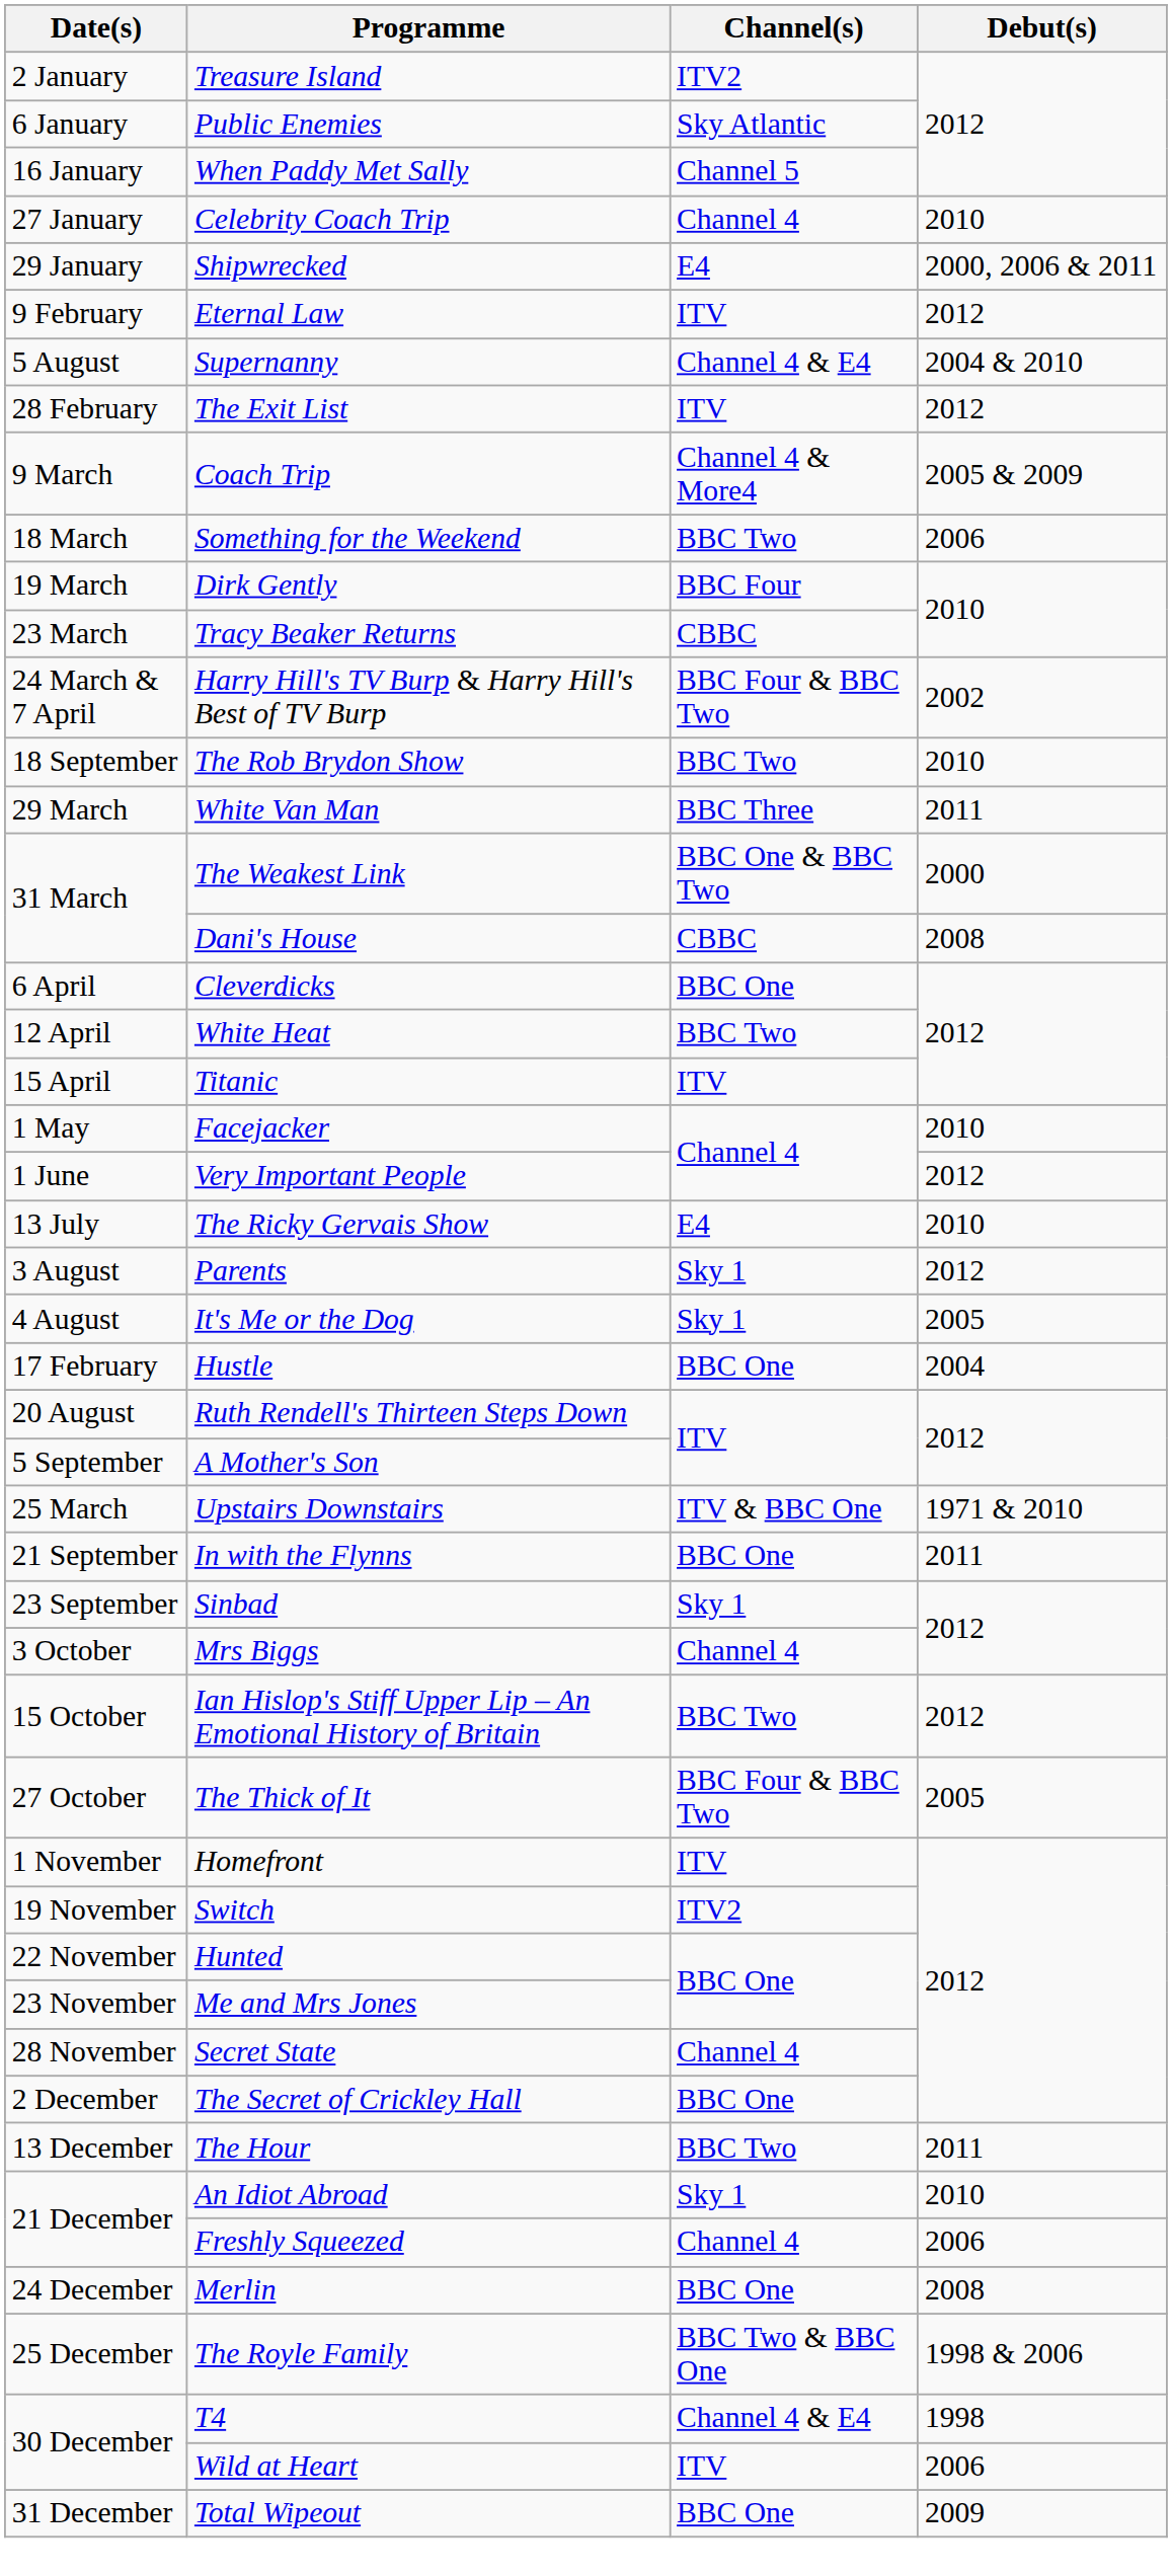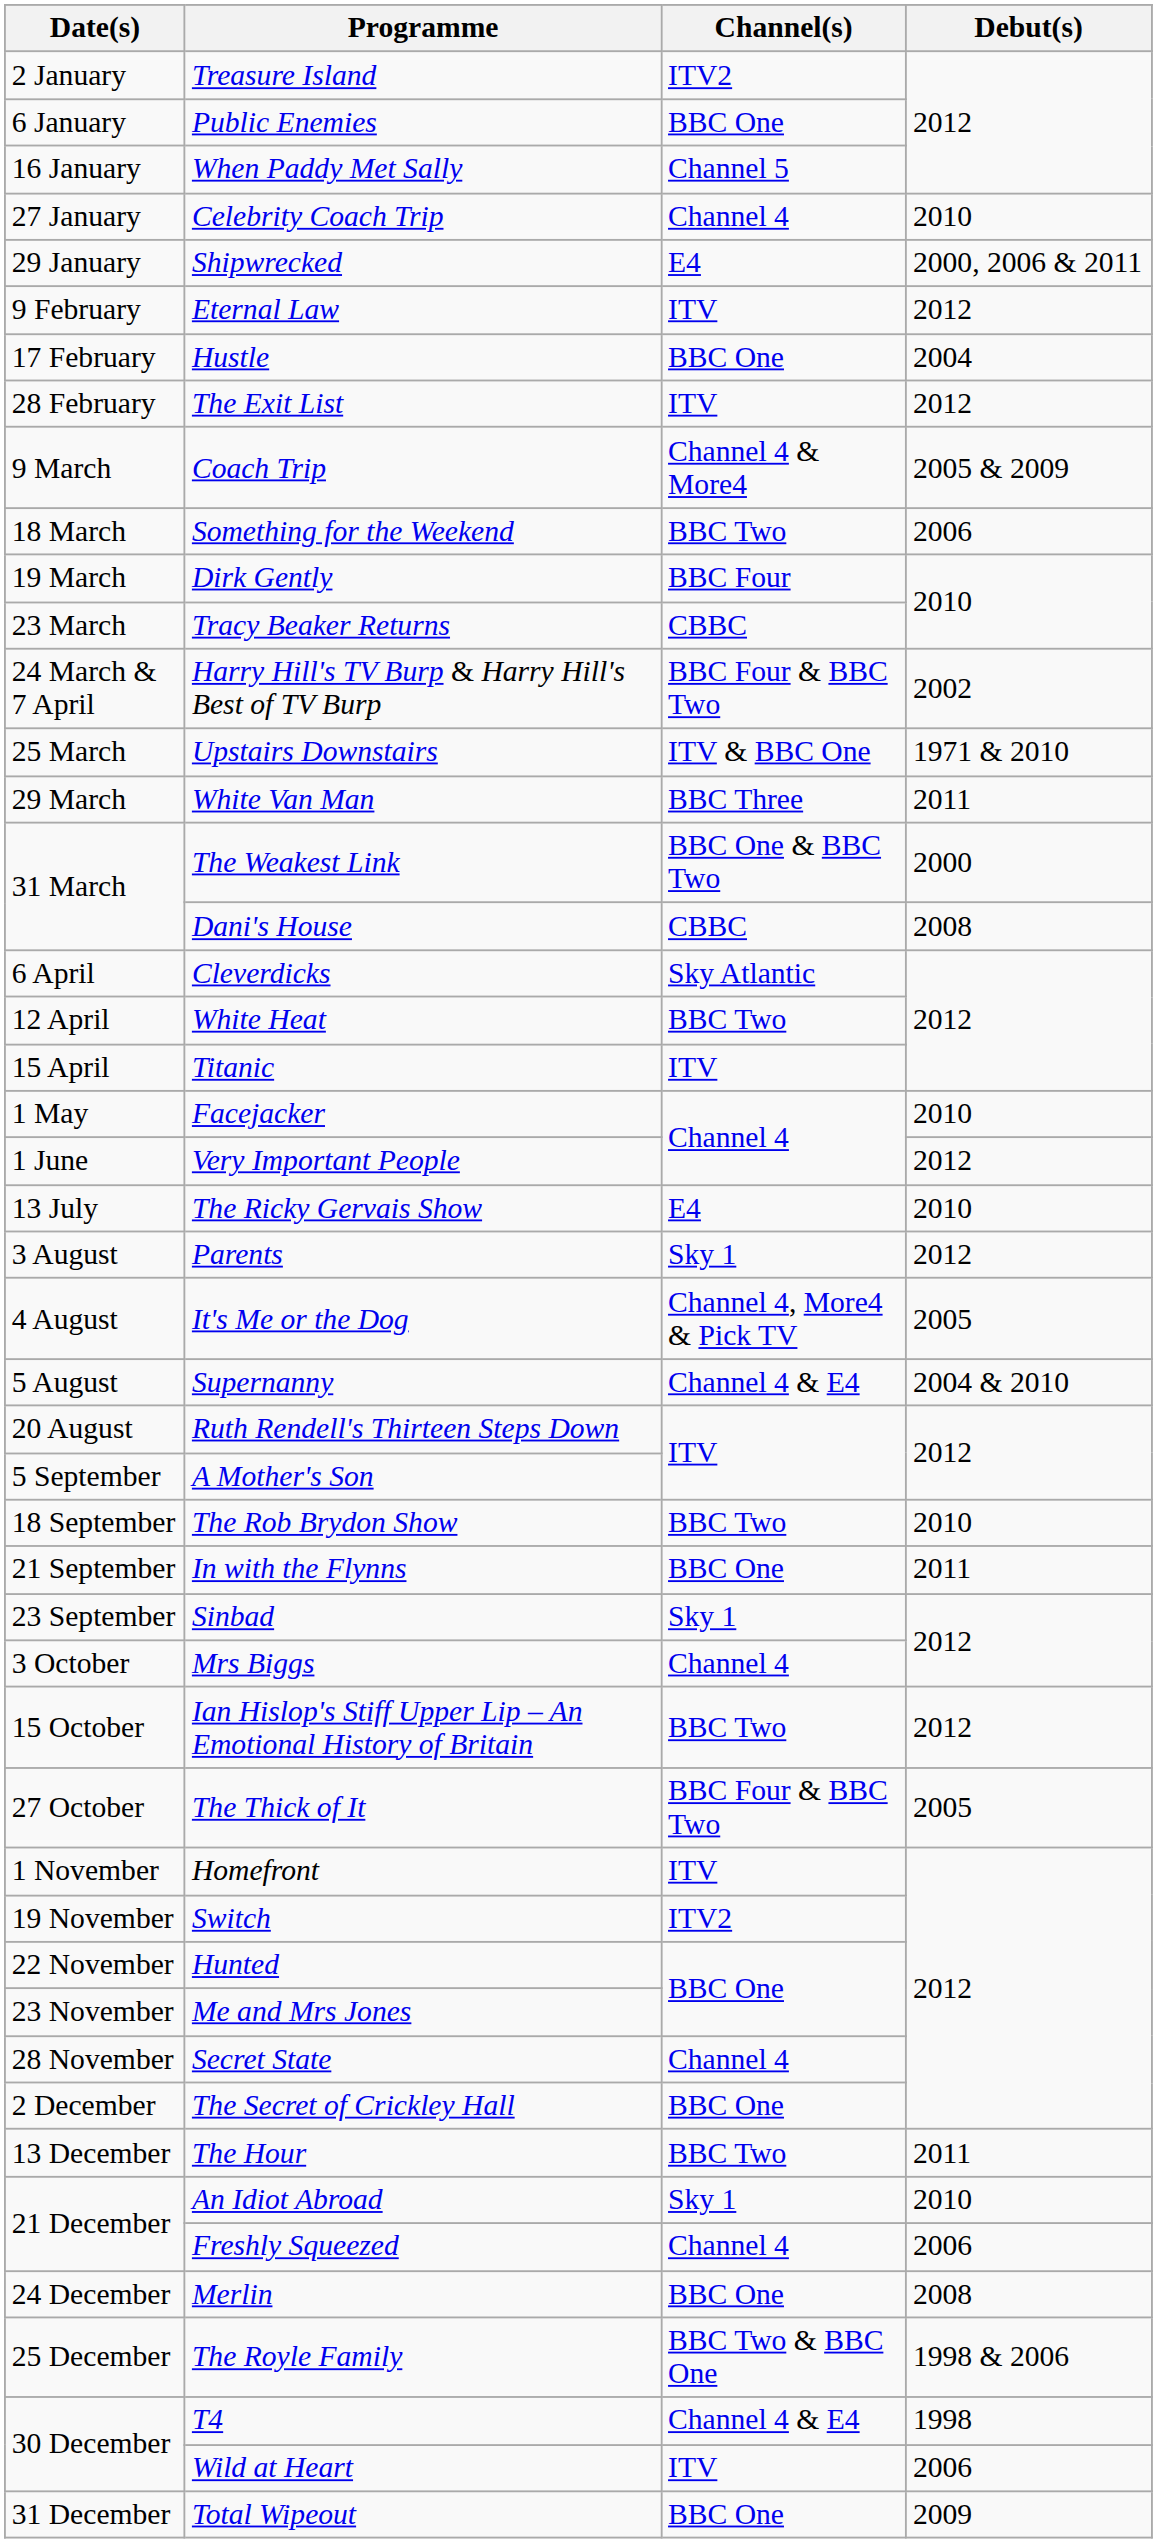 <table class="wikitable">
 <tr>
 <th width=90>Date(s)</th>
 <th width=250>Programme</th>
 <th width=125>Channel(s)</th>
 <th width=125>Debut(s)</th>
 </tr>
 <tr>
 <td>2 January</td>
 <td><em><a href='#'>Treasure Island</a></em></td>
 <td><a href='#'>ITV2</a></td>
 <td rowspan="3">2012</td>
 </tr>
 <tr>
 <td>6 January</td>
 <td><em><a href='#'>Public Enemies</a></em></td>
-<td><a href='#'>Sky Atlantic</a></td>
+<td><a href='#'>BBC One</a></td>
 </tr>
 <tr>
 <td>16 January</td>
 <td><em><a href='#'>When Paddy Met Sally</a></em></td>
 <td><a href='#'>Channel 5</a></td>
 </tr>
 <tr>
 <td>27 January</td>
 <td><em><a href='#'>Celebrity Coach Trip</a></em></td>
 <td><a href='#'>Channel 4</a></td>
 <td>2010</td>
 </tr>
 <tr>
 <td>29 January</td>
 <td><em><a href='#'>Shipwrecked</a></em></td>
 <td><a href='#'>E4</a></td>
 <td>2000, 2006 & 2011</td>
 </tr>
 <tr>
 <td>9 February</td>
 <td><em><a href='#'>Eternal Law</a></em></td>
 <td><a href='#'>ITV</a></td>
 <td>2012</td>
 </tr>
 <tr>
-<td>5 August</td>
-<td><em><a href='#'>Supernanny</a></em></td>
-<td><a href='#'>Channel 4</a> & <a href='#'>E4</a></td>
-<td>2004 & 2010</td>
+<td>17 February</td>
+<td><em><a href='#'>Hustle</a></em></td>
+<td><a href='#'>BBC One</a></td>
+<td>2004</td>
 </tr>
 <tr>
 <td>28 February</td>
 <td><em><a href='#'>The Exit List</a></em></td>
 <td><a href='#'>ITV</a></td>
 <td>2012</td>
 </tr>
 <tr>
 <td>9 March</td>
 <td><em><a href='#'>Coach Trip</a></em></td>
 <td><a href='#'>Channel 4</a> & <a href='#'>More4</a></td>
 <td>2005 & 2009</td>
 </tr>
 <tr>
 <td>18 March</td>
 <td><em><a href='#'>Something for the Weekend</a></em></td>
 <td><a href='#'>BBC Two</a></td>
 <td>2006</td>
 </tr>
 <tr>
 <td>19 March</td>
 <td><em><a href='#'>Dirk Gently</a></em></td>
 <td><a href='#'>BBC Four</a></td>
 <td rowspan="2">2010</td>
 </tr>
 <tr>
 <td>23 March</td>
 <td><em><a href='#'>Tracy Beaker Returns</a></em></td>
 <td><a href='#'>CBBC</a></td>
 </tr>
 <tr>
 <td>24 March & 7 April</td>
 <td><em><a href='#'>Harry Hill's TV Burp</a></em> & <em>Harry Hill's Best of TV Burp</em></td>
 <td><a href='#'>BBC Four</a> & <a href='#'>BBC Two</a></td>
 <td>2002</td>
 </tr>
 <tr>
-<td>18 September</td>
-<td><em><a href='#'>The Rob Brydon Show</a></em></td>
-<td><a href='#'>BBC Two</a></td>
-<td>2010</td>
+<td>25 March</td>
+<td><em><a href='#'>Upstairs Downstairs</a></em></td>
+<td><a href='#'>ITV</a> & <a href='#'>BBC One</a></td>
+<td>1971 & 2010</td>
 </tr>
 <tr>
 <td>29 March</td>
 <td><em><a href='#'>White Van Man</a></em></td>
 <td><a href='#'>BBC Three</a></td>
 <td>2011</td>
 </tr>
 <tr>
 <td rowspan="2">31 March</td>
 <td><em><a href='#'>The Weakest Link</a></em></td>
 <td><a href='#'>BBC One</a> & <a href='#'>BBC Two</a></td>
 <td>2000</td>
 </tr>
 <tr>
 <td><em><a href='#'>Dani's House</a></em></td>
 <td><a href='#'>CBBC</a></td>
 <td>2008</td>
 </tr>
 <tr>
 <td>6 April</td>
 <td><em><a href='#'>Cleverdicks</a></em></td>
-<td><a href='#'>BBC One</a></td>
+<td><a href='#'>Sky Atlantic</a></td>
 <td rowspan="3">2012</td>
 </tr>
 <tr>
 <td>12 April</td>
 <td><em><a href='#'>White Heat</a></em></td>
 <td><a href='#'>BBC Two</a></td>
 </tr>
 <tr>
 <td>15 April</td>
 <td><em><a href='#'>Titanic</a></em></td>
 <td><a href='#'>ITV</a></td>
 </tr>
 <tr>
 <td>1 May</td>
 <td><em><a href='#'>Facejacker</a></em></td>
 <td rowspan="2"><a href='#'>Channel 4</a></td>
 <td>2010</td>
 </tr>
 <tr>
 <td>1 June</td>
 <td><em><a href='#'>Very Important People</a></em></td>
 <td>2012</td>
 </tr>
 <tr>
 <td>13 July</td>
 <td><em><a href='#'>The Ricky Gervais Show</a></em></td>
 <td><a href='#'>E4</a></td>
 <td>2010</td>
 </tr>
 <tr>
 <td>3 August</td>
 <td><em><a href='#'>Parents</a></em></td>
 <td><a href='#'>Sky 1</a></td>
 <td>2012</td>
 </tr>
 <tr>
 <td>4 August</td>
 <td><em><a href='#'>It's Me or the Dog</a></em></td>
-<td><a href='#'>Sky 1</a></td>
+<td><a href='#'>Channel 4</a>, <a href='#'>More4</a> & <a href='#'>Pick TV</a></td>
 <td>2005</td>
 </tr>
 <tr>
-<td>17 February</td>
-<td><em><a href='#'>Hustle</a></em></td>
-<td><a href='#'>BBC One</a></td>
-<td>2004</td>
+<td>5 August</td>
+<td><em><a href='#'>Supernanny</a></em></td>
+<td><a href='#'>Channel 4</a> & <a href='#'>E4</a></td>
+<td>2004 & 2010</td>
 </tr>
 <tr>
 <td>20 August</td>
 <td><em><a href='#'>Ruth Rendell's Thirteen Steps Down</a></em></td>
 <td rowspan="2"><a href='#'>ITV</a></td>
 <td rowspan="2">2012</td>
 </tr>
 <tr>
 <td>5 September</td>
 <td><em><a href='#'>A Mother's Son</a></em></td>
 </tr>
 <tr>
-<td>25 March</td>
-<td><em><a href='#'>Upstairs Downstairs</a></em></td>
-<td><a href='#'>ITV</a> & <a href='#'>BBC One</a></td>
-<td>1971 & 2010</td>
+<td>18 September</td>
+<td><em><a href='#'>The Rob Brydon Show</a></em></td>
+<td><a href='#'>BBC Two</a></td>
+<td>2010</td>
 </tr>
 <tr>
 <td>21 September</td>
 <td><em><a href='#'>In with the Flynns</a></em></td>
 <td><a href='#'>BBC One</a></td>
 <td>2011</td>
 </tr>
 <tr>
 <td>23 September</td>
 <td><em><a href='#'>Sinbad</a></em></td>
 <td><a href='#'>Sky 1</a></td>
 <td rowspan="2">2012</td>
 </tr>
 <tr>
 <td>3 October</td>
 <td><em><a href='#'>Mrs Biggs</a></em></td>
 <td><a href='#'>Channel 4</a></td>
 </tr>
 <tr>
 <td>15 October</td>
 <td><em><a href='#'>Ian Hislop's Stiff Upper Lip – An Emotional History of Britain</a></em></td>
 <td><a href='#'>BBC Two</a></td>
 <td>2012</td>
 </tr>
 <tr>
 <td>27 October</td>
 <td><em><a href='#'>The Thick of It</a></em></td>
 <td><a href='#'>BBC Four</a> & <a href='#'>BBC Two</a></td>
 <td>2005</td>
 </tr>
 <tr>
 <td>1 November</td>
 <td><em>Homefront</em></td>
 <td><a href='#'>ITV</a></td>
 <td rowspan="6">2012</td>
 </tr>
 <tr>
 <td>19 November</td>
 <td><em><a href='#'>Switch</a></em></td>
 <td><a href='#'>ITV2</a></td>
 </tr>
 <tr>
 <td>22 November</td>
 <td><em><a href='#'>Hunted</a></em></td>
 <td rowspan="2"><a href='#'>BBC One</a></td>
 </tr>
 <tr>
 <td>23 November</td>
 <td><em><a href='#'>Me and Mrs Jones</a></em></td>
 </tr>
 <tr>
 <td>28 November</td>
 <td><em><a href='#'>Secret State</a></em></td>
 <td><a href='#'>Channel 4</a></td>
 </tr>
 <tr>
 <td>2 December</td>
 <td><em><a href='#'>The Secret of Crickley Hall</a></em></td>
 <td><a href='#'>BBC One</a></td>
 </tr>
 <tr>
 <td>13 December</td>
 <td><em><a href='#'>The Hour</a></em></td>
 <td><a href='#'>BBC Two</a></td>
 <td>2011</td>
 </tr>
 <tr>
 <td rowspan="2">21 December</td>
 <td><em><a href='#'>An Idiot Abroad</a></em></td>
 <td><a href='#'>Sky 1</a></td>
 <td>2010</td>
 </tr>
 <tr>
 <td><em><a href='#'>Freshly Squeezed</a></em></td>
 <td><a href='#'>Channel 4</a></td>
 <td>2006</td>
 </tr>
 <tr>
 <td>24 December</td>
 <td><em><a href='#'>Merlin</a></em></td>
 <td><a href='#'>BBC One</a></td>
 <td>2008</td>
 </tr>
 <tr>
 <td>25 December</td>
 <td><em><a href='#'>The Royle Family</a></em></td>
 <td><a href='#'>BBC Two</a> & <a href='#'>BBC One</a></td>
 <td>1998 & 2006</td>
 </tr>
 <tr>
 <td rowspan="2">30 December</td>
 <td><em><a href='#'>T4</a></em></td>
 <td><a href='#'>Channel 4</a> & <a href='#'>E4</a></td>
 <td>1998</td>
 </tr>
 <tr>
 <td><em><a href='#'>Wild at Heart</a></em></td>
 <td><a href='#'>ITV</a></td>
 <td>2006</td>
 </tr>
 <tr>
 <td>31 December</td>
 <td><em><a href='#'>Total Wipeout</a></em></td>
 <td><a href='#'>BBC One</a></td>
 <td>2009</td>
 </tr>
 </table>
